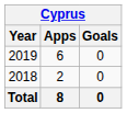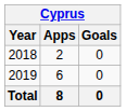 <table class="wikitable" style="text-align:center">
 <tr>
 <th colspan=3><a href='#'>Cyprus</a></th>
 </tr>
 <tr>
 <th>Year</th>
 <th>Apps</th>
 <th>Goals</th>
 </tr>
 <tr>
-<td>2019</td>
-<td>6</td>
+<td>2018</td>
+<td>2</td>
 <td>0</td>
 </tr>
 <tr>
-<td>2018</td>
-<td>2</td>
+<td>2019</td>
+<td>6</td>
 <td>0</td>
 </tr>
 <tr>
 <th>Total</th>
 <th>8</th>
 <th>0</th>
 </tr>
 </table>
